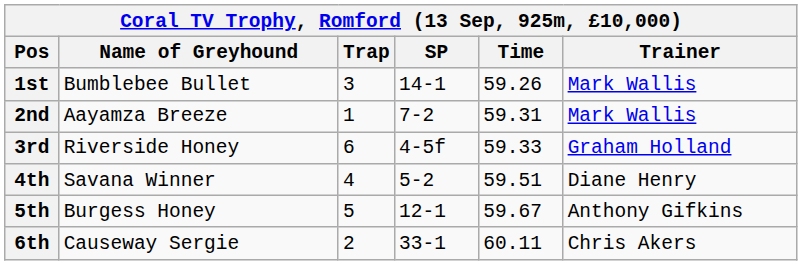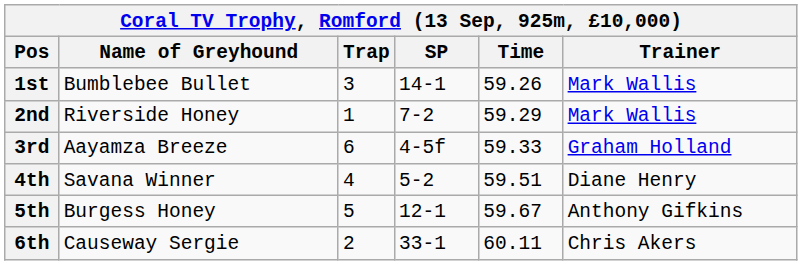 <table class="wikitable">
 <tr>
 <th colspan="6"><a href='#'>Coral TV Trophy</a>, <a href='#'>Romford</a> (13 Sep, 925m, £10,000)</th>
 </tr>
 <tr>
 <th width=30>Pos</th>
 <th width=180>Name of Greyhound</th>
 <th width=30>Trap</th>
 <th width=50>SP</th>
 <th width=50>Time</th>
 <th width=150>Trainer</th>
 </tr>
 <tr>
 <th>1st</th>
 <td>Bumblebee Bullet </td>
 <td>3</td>
 <td>14-1</td>
 <td>59.26</td>
 <td><a href='#'>Mark Wallis</a></td>
 </tr>
 <tr>
 <th>2nd</th>
-<td>Aayamza Breeze</td>
+<td>Riverside Honey</td>
 <td>1</td>
 <td>7-2</td>
-<td>59.31</td>
+<td>59.29</td>
 <td><a href='#'>Mark Wallis</a></td>
 </tr>
 <tr>
 <th>3rd</th>
-<td>Riverside Honey</td>
+<td>Aayamza Breeze</td>
 <td>6</td>
 <td>4-5f</td>
 <td>59.33</td>
 <td><a href='#'>Graham Holland</a></td>
 </tr>
 <tr>
 <th>4th</th>
 <td>Savana Winner</td>
 <td>4</td>
 <td>5-2</td>
 <td>59.51</td>
 <td>Diane Henry</td>
 </tr>
 <tr>
 <th>5th</th>
 <td>Burgess Honey</td>
 <td>5</td>
 <td>12-1</td>
 <td>59.67</td>
 <td>Anthony Gifkins</td>
 </tr>
 <tr>
 <th>6th</th>
 <td>Causeway Sergie</td>
 <td>2</td>
 <td>33-1</td>
 <td>60.11</td>
 <td>Chris Akers</td>
 </tr>
 </table>
